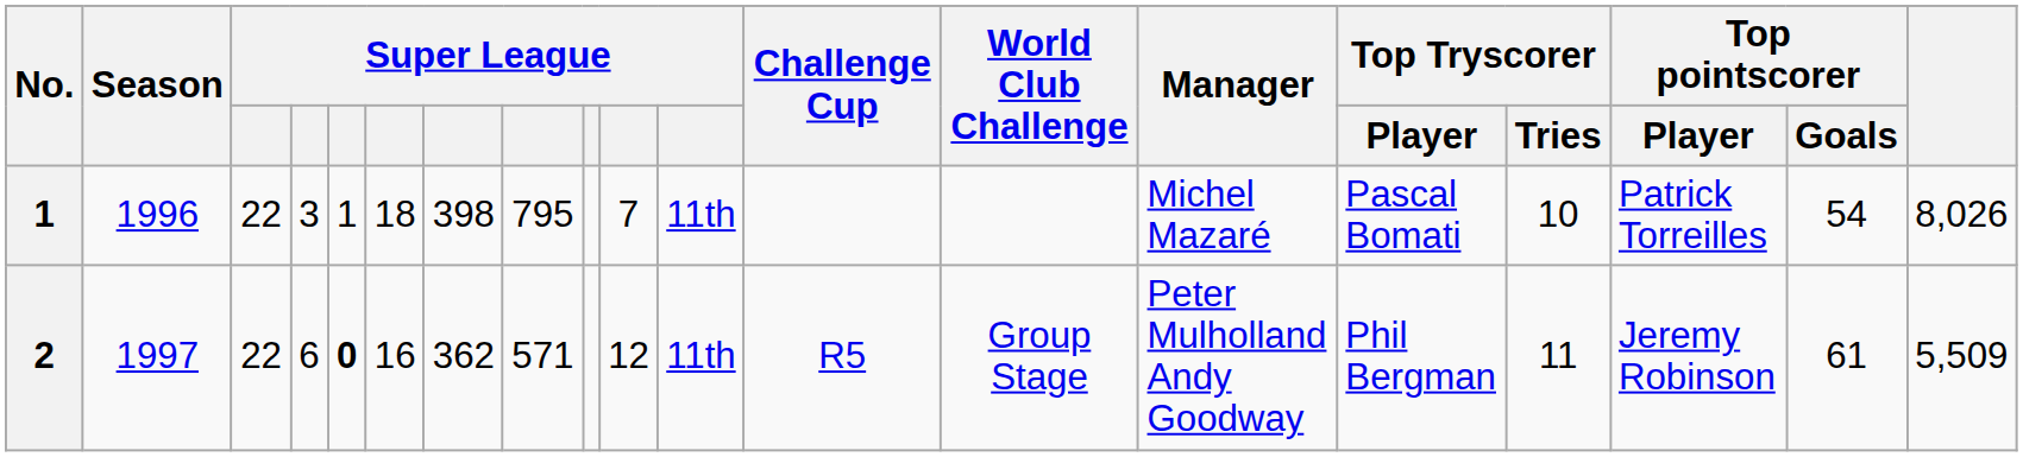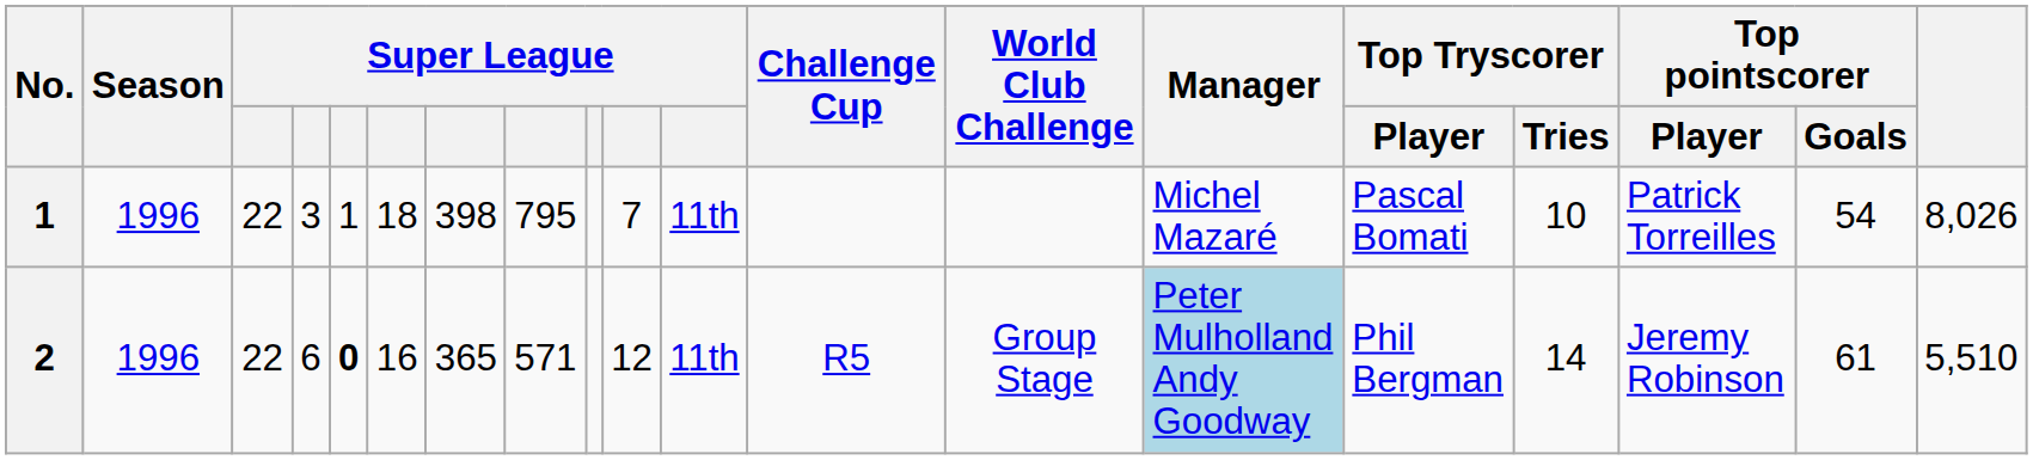 <table class = "wikitable" style= "text-align:center;">
 <tr>
 <th rowspan="2">No.</th>
 <th rowspan="2">Season</th>
 <th colspan="9"><a href='#'>Super League</a></th>
 <th rowspan="2"><a href='#'>Challenge Cup</a></th>
 <th rowspan="2"><a href='#'>World Club Challenge</a></th>
 <th rowspan="2">Manager</th>
 <th colspan="2">Top Tryscorer</th>
 <th colspan="2">Top pointscorer</th>
 <th rowspan="2"></th>
 </tr>
 <tr>
 <th></th>
 <th></th>
 <th></th>
 <th></th>
 <th></th>
 <th></th>
 <th></th>
 <th></th>
 <th></th>
 <th>Player</th>
 <th>Tries</th>
 <th>Player</th>
 <th>Goals</th>
 </tr>
 <tr>
 <th>1</th>
 <td><a href='#'>1996</a></td>
 <td>22</td>
 <td>3</td>
 <td>1</td>
 <td>18</td>
 <td>398</td>
 <td>795</td>
 <td></td>
 <td>7</td>
 <td><a href='#'>11th</a></td>
 <td></td>
 <td></td>
 <td align="left"> <a href='#'>Michel Mazaré</a></td>
 <td align="left"> <a href='#'>Pascal Bomati</a></td>
 <td>10</td>
 <td align="left"> <a href='#'>Patrick Torreilles</a></td>
 <td>54</td>
 <td>8,026</td>
 </tr>
 <tr>
 <th>2</th>
-<td><a href='#'>1997</a></td>
+<td><a href='#'>1996</a></td>
 <td>22</td>
 <td>6</td>
 <td><strong>0</strong></td>
 <td>16</td>
-<td>362</td>
+<td>365</td>
 <td>571</td>
 <td></td>
 <td>12</td>
 <td><a href='#'>11th</a></td>
 <td><a href='#'>R5</a></td>
 <td><a href='#'>Group Stage</a></td>
-<td align="left"> <a href='#'>Peter Mulholland</a><br> <a href='#'>Andy Goodway</a></td>
+<td align="left" style="background: lightblue;"> <a href='#'>Peter Mulholland</a><br> <a href='#'>Andy Goodway</a></td>
 <td align="left"> <a href='#'>Phil Bergman</a></td>
-<td>11</td>
+<td>14</td>
 <td align="left"> <a href='#'>Jeremy Robinson</a></td>
 <td>61</td>
-<td>5,509</td>
+<td>5,510</td>
 </tr>
 </table>
